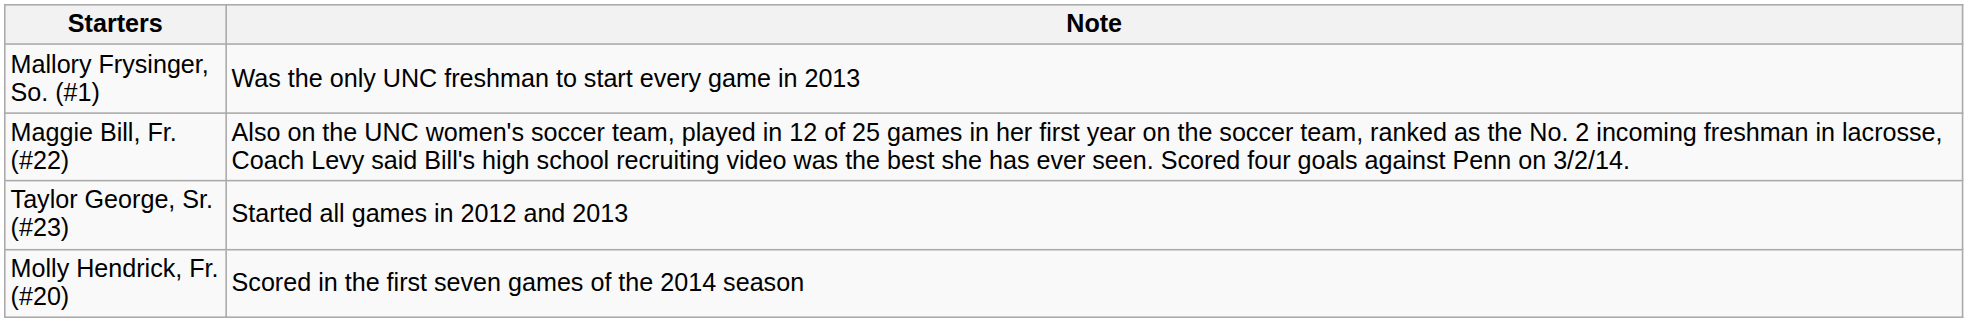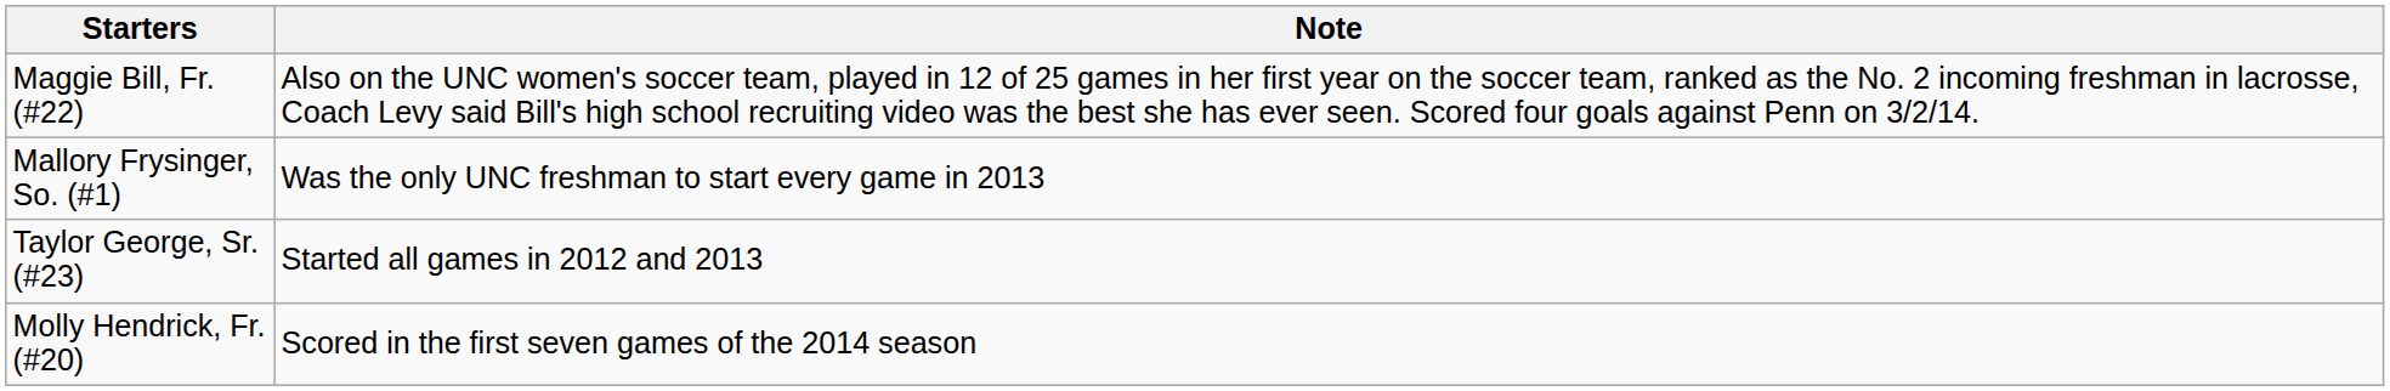 <table class="wikitable">
 <tr ;>
 <th>Starters</th>
 <th>Note</th>
 </tr>
 <tr>
+<td>Maggie Bill, Fr. (#22)</td>
+<td>Also on the UNC women's soccer team, played in 12 of 25 games in her first year on the soccer team, ranked as the No. 2 incoming freshman in lacrosse, Coach Levy said Bill's high school recruiting video was the best she has ever seen. Scored four goals against Penn on 3/2/14.</td>
+</tr>
+<tr>
 <td>Mallory Frysinger, So. (#1)</td>
 <td>Was the only UNC freshman to start every game in 2013</td>
-</tr>
-<tr>
-<td>Maggie Bill, Fr. (#22)</td>
-<td>Also on the UNC women's soccer team, played in 12 of 25 games in her first year on the soccer team, ranked as the No. 2 incoming freshman in lacrosse, Coach Levy said Bill's high school recruiting video was the best she has ever seen. Scored four goals against Penn on 3/2/14.</td>
 </tr>
 <tr>
 <td>Taylor George, Sr. (#23)</td>
 <td>Started all games in 2012 and 2013</td>
 </tr>
 <tr>
 <td>Molly Hendrick, Fr. (#20)</td>
 <td>Scored in the first seven games of the 2014 season</td>
 </tr>
 </table>
